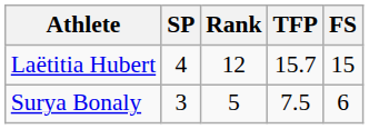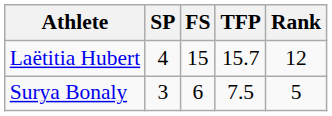 <table class="wikitable" border="1" style="font-size:90%">
 <tr>
 <th>Athlete</th>
 <th>SP</th>
+<th>FS</th>
+<th>TFP</th>
 <th>Rank</th>
-<th>TFP</th>
-<th>FS</th>
 </tr>
 <tr align=center>
 <td align=left><a href='#'>Laëtitia Hubert</a></td>
 <td>4</td>
+<td>15</td>
+<td>15.7</td>
 <td>12</td>
-<td>15.7</td>
-<td>15</td>
 </tr>
 <tr align=center>
 <td align=left><a href='#'>Surya Bonaly</a></td>
 <td>3</td>
+<td>6</td>
+<td>7.5</td>
 <td>5</td>
-<td>7.5</td>
-<td>6</td>
 </tr>
 </table>
